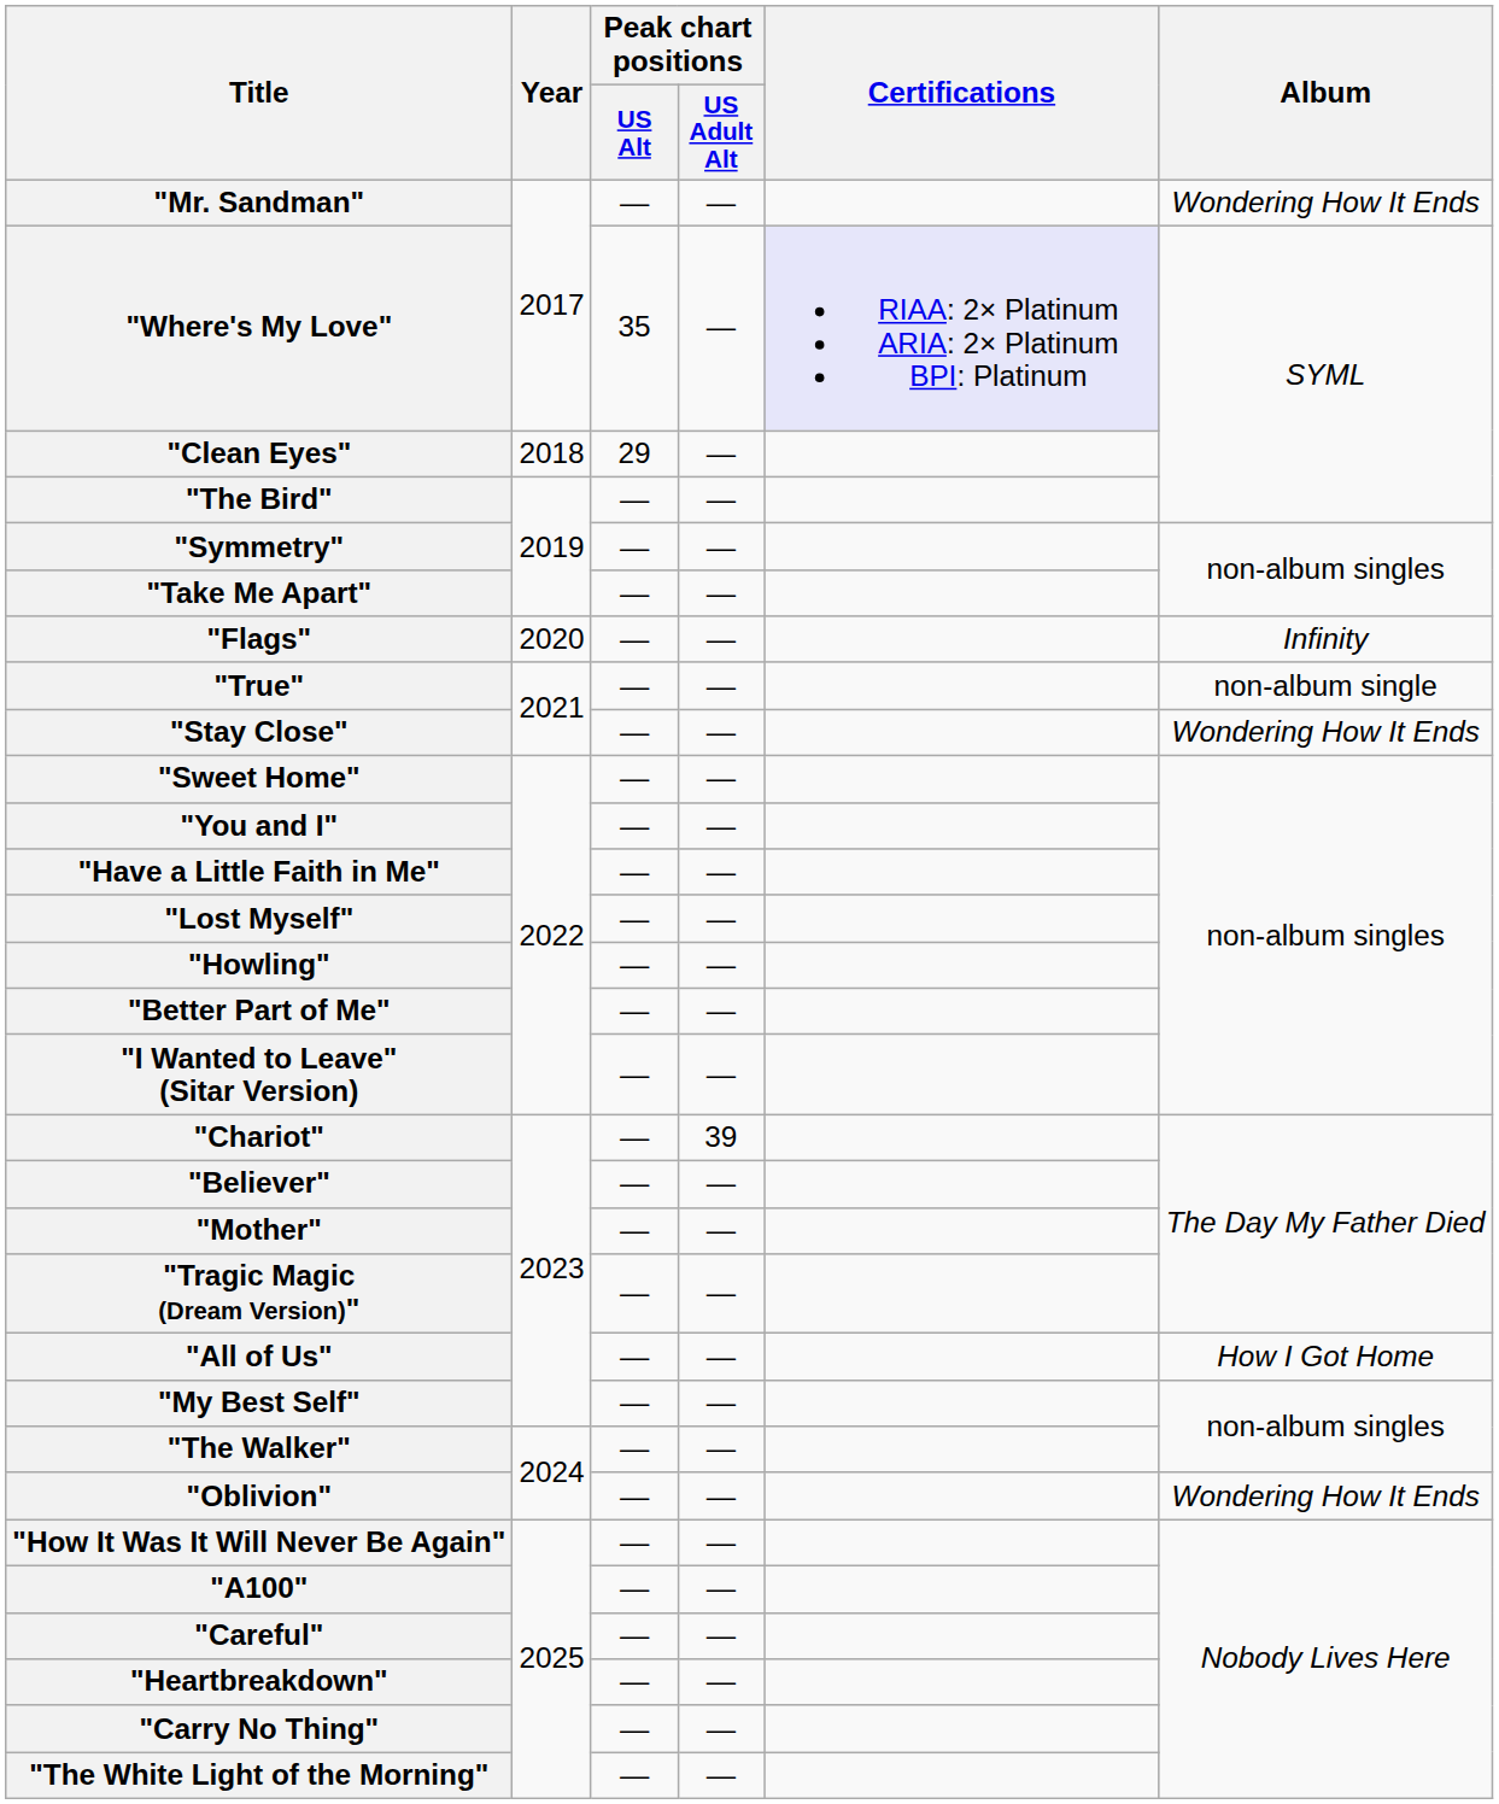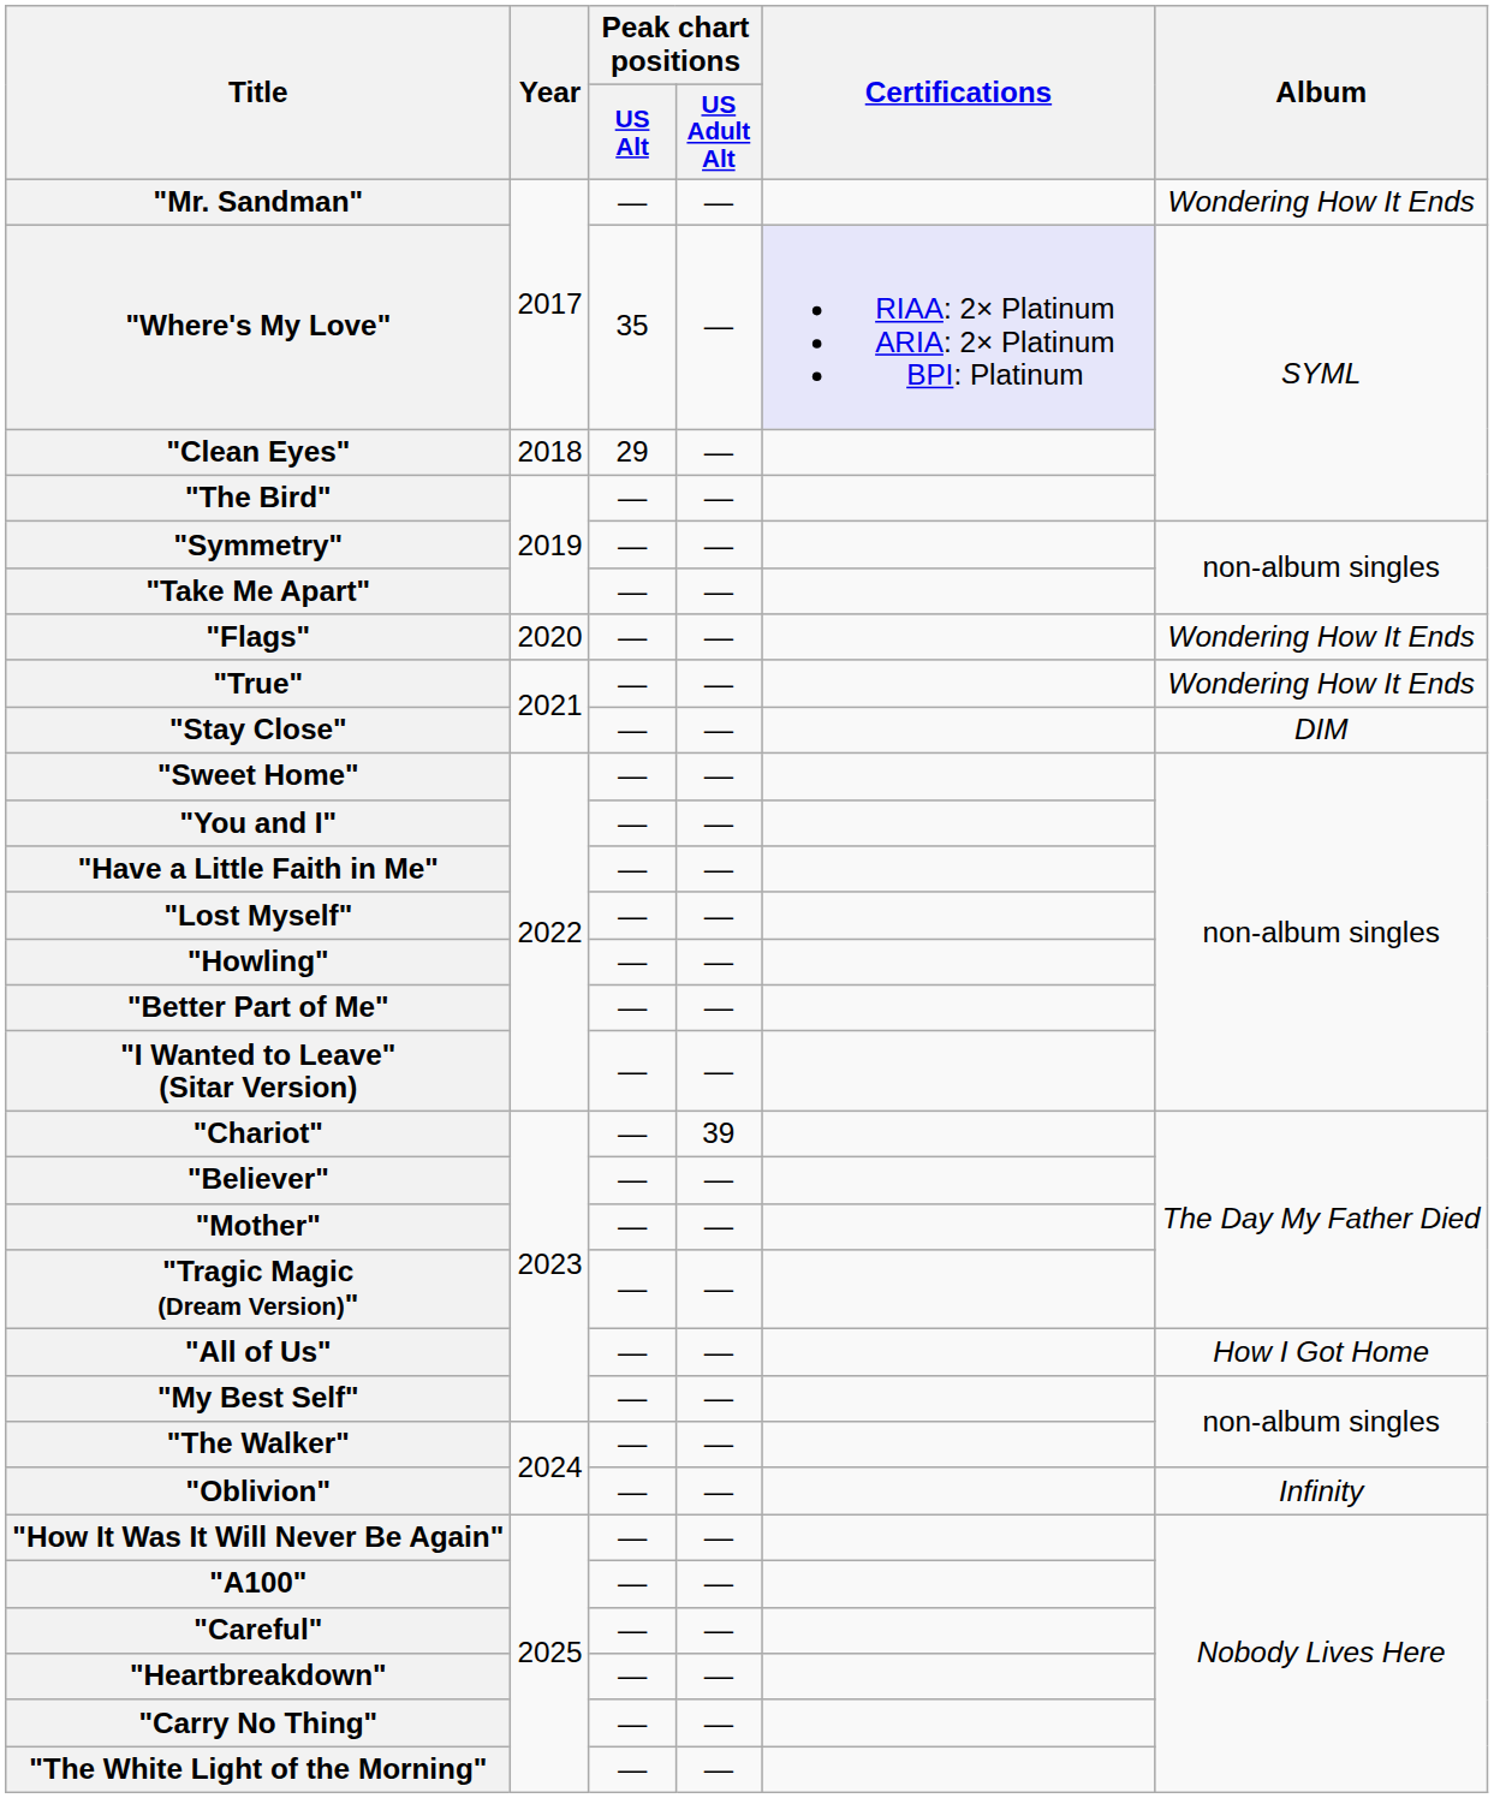 <table class="wikitable plainrowheaders" style="text-align:center;">
 <tr>
 <th rowspan="2">Title</th>
 <th rowspan="2">Year</th>
 <th colspan="2" scope="col">Peak chart positions</th>
 <th scope="col" rowspan="2" style="width:13em;"><a href='#'>Certifications</a></th>
 <th rowspan="2">Album</th>
 </tr>
 <tr>
 <th scope="col" style="width:3em;font-size:85%;"><a href='#'>US<br>Alt</a><br></th>
 <th scope="col" style="width:3em;font-size:85%;"><a href='#'>US<br>Adult Alt</a><br></th>
 </tr>
 <tr>
 <th scope="row">"Mr. Sandman"</th>
 <td rowspan="2">2017</td>
 <td>—</td>
 <td>—</td>
 <td></td>
 <td><em>Wondering How It Ends</em></td>
 </tr>
 <tr>
 <th scope="row">"Where's My Love"</th>
 <td>35</td>
 <td>—</td>
 <td style="background: lavender;"><br><ul><li><a href='#'>RIAA</a>: 2× Platinum</li><li><a href='#'>ARIA</a>: 2× Platinum</li><li><a href='#'>BPI</a>: Platinum</li></ul></td>
 <td rowspan="3"><em>SYML</em></td>
 </tr>
 <tr>
 <th scope="row">"Clean Eyes"</th>
 <td>2018</td>
 <td>29</td>
 <td>—</td>
 <td></td>
 </tr>
 <tr>
 <th scope="row">"The Bird"</th>
 <td rowspan="3">2019</td>
 <td>—</td>
 <td>—</td>
 <td></td>
 </tr>
 <tr>
 <th scope="row">"Symmetry"</th>
 <td>—</td>
 <td>—</td>
 <td></td>
 <td rowspan="2">non-album singles</td>
 </tr>
 <tr>
 <th scope="row">"Take Me Apart"</th>
 <td>—</td>
 <td>—</td>
 <td></td>
 </tr>
 <tr>
 <th scope="row">"Flags"</th>
 <td>2020</td>
 <td>—</td>
 <td>—</td>
 <td></td>
-<td><em>Infinity</em></td>
+<td><em>Wondering How It Ends</em></td>
 </tr>
 <tr>
 <th scope="row">"True"</th>
 <td rowspan="2">2021</td>
 <td>—</td>
 <td>—</td>
 <td></td>
-<td>non-album single</td>
+<td><em>Wondering How It Ends</em></td>
 </tr>
 <tr>
 <th scope="row">"Stay Close"</th>
 <td>—</td>
 <td>—</td>
 <td></td>
-<td><em>Wondering How It Ends</em></td>
+<td><em>DIM</em></td>
 </tr>
 <tr>
 <th scope="row">"Sweet Home"</th>
 <td rowspan="7">2022</td>
 <td>—</td>
 <td>—</td>
 <td></td>
 <td rowspan="7">non-album singles</td>
 </tr>
 <tr>
 <th scope="row">"You and I"<br></th>
 <td>—</td>
 <td>—</td>
 <td></td>
 </tr>
 <tr>
 <th scope="row">"Have a Little Faith in Me"</th>
 <td>—</td>
 <td>—</td>
 <td></td>
 </tr>
 <tr>
 <th scope="row">"Lost Myself"<br></th>
 <td>—</td>
 <td>—</td>
 <td></td>
 </tr>
 <tr>
 <th scope="row">"Howling"<br></th>
 <td>—</td>
 <td>—</td>
 <td></td>
 </tr>
 <tr>
 <th scope="row">"Better Part of Me"<br></th>
 <td>—</td>
 <td>—</td>
 <td></td>
 </tr>
 <tr>
 <th scope="row">"I Wanted to Leave" <br>(Sitar Version)</th>
 <td>—</td>
 <td>—</td>
 <td></td>
 </tr>
 <tr>
 <th scope="row">"Chariot"</th>
 <td rowspan="6">2023</td>
 <td>—</td>
 <td>39</td>
 <td></td>
 <td rowspan="4"><em>The Day My Father Died</em></td>
 </tr>
 <tr>
 <th scope="row">"Believer"</th>
 <td>—</td>
 <td>—</td>
 <td></td>
 </tr>
 <tr>
 <th scope="row">"Mother"</th>
 <td>—</td>
 <td>—</td>
 <td></td>
 </tr>
 <tr>
 <th scope="row">"Tragic Magic<br><small>(Dream Version)</small>"</th>
 <td>—</td>
 <td>—</td>
 <td></td>
 </tr>
 <tr>
 <th scope="row">"All of Us"</th>
 <td>—</td>
 <td>—</td>
 <td></td>
 <td><em>How I Got Home</em></td>
 </tr>
 <tr>
 <th scope="row">"My Best Self"<br></th>
 <td>—</td>
 <td>—</td>
 <td></td>
 <td rowspan="2">non-album singles</td>
 </tr>
 <tr>
 <th scope="row">"The Walker"</th>
 <td rowspan="2">2024</td>
 <td>—</td>
 <td>—</td>
 <td></td>
 </tr>
 <tr>
 <th scope="row">"Oblivion"</th>
 <td>—</td>
 <td>—</td>
 <td></td>
-<td><em>Wondering How It Ends</em></td>
+<td><em>Infinity</em></td>
 </tr>
 <tr>
 <th scope="row">"How It Was It Will Never Be Again"</th>
 <td rowspan="6">2025</td>
 <td>—</td>
 <td>—</td>
 <td></td>
 <td rowspan="6"><em>Nobody Lives Here</em></td>
 </tr>
 <tr>
 <th scope="row">"A100"</th>
 <td>—</td>
 <td>—</td>
 <td></td>
 </tr>
 <tr>
 <th scope="row">"Careful"</th>
 <td>—</td>
 <td>—</td>
 <td></td>
 </tr>
 <tr>
 <th scope="row">"Heartbreakdown"</th>
 <td>—</td>
 <td>—</td>
 <td></td>
 </tr>
 <tr>
 <th scope="row">"Carry No Thing"</th>
 <td>—</td>
 <td>—</td>
 <td></td>
 </tr>
 <tr>
 <th scope="row">"The White Light of the Morning"</th>
 <td>—</td>
 <td>—</td>
 <td></td>
 </tr>
 </table>
